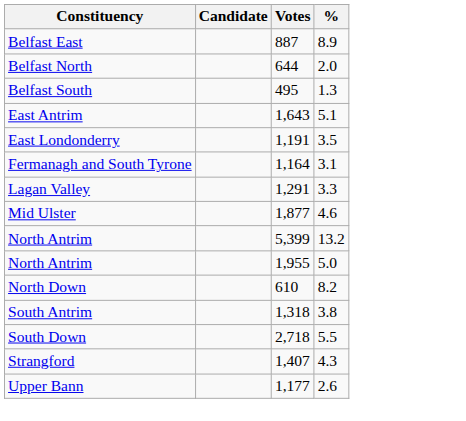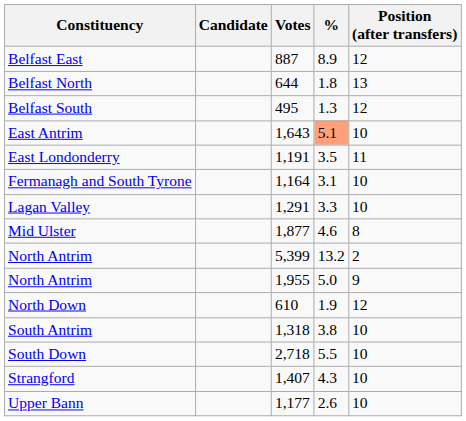 <table class="wikitable sortable">
 <tr>
 <th>Constituency</th>
 <th>Candidate</th>
 <th>Votes</th>
 <th>%</th>
+<th>Position<br>(after transfers)</th>
 </tr>
 <tr>
 <td><a href='#'>Belfast East</a></td>
 <td></td>
 <td>887</td>
 <td>8.9</td>
+<td>12</td>
 </tr>
 <tr>
 <td><a href='#'>Belfast North</a></td>
 <td></td>
 <td>644</td>
-<td>2.0</td>
+<td>1.8</td>
+<td>13</td>
 </tr>
 <tr>
 <td><a href='#'>Belfast South</a></td>
 <td></td>
 <td>495</td>
 <td>1.3</td>
+<td>12</td>
 </tr>
 <tr>
 <td><a href='#'>East Antrim</a></td>
 <td></td>
 <td>1,643</td>
-<td>5.1</td>
+<td style="background: lightsalmon;">5.1</td>
+<td>10</td>
 </tr>
 <tr>
 <td><a href='#'>East Londonderry</a></td>
 <td></td>
 <td>1,191</td>
 <td>3.5</td>
+<td>11</td>
 </tr>
 <tr>
 <td><a href='#'>Fermanagh and South Tyrone</a></td>
 <td></td>
 <td>1,164</td>
 <td>3.1</td>
+<td>10</td>
 </tr>
 <tr>
 <td><a href='#'>Lagan Valley</a></td>
 <td></td>
 <td>1,291</td>
 <td>3.3</td>
+<td>10</td>
 </tr>
 <tr>
 <td><a href='#'>Mid Ulster</a></td>
 <td></td>
 <td>1,877</td>
 <td>4.6</td>
+<td>8</td>
 </tr>
 <tr>
 <td><a href='#'>North Antrim</a></td>
 <td></td>
 <td>5,399</td>
 <td>13.2</td>
+<td>2</td>
 </tr>
 <tr>
 <td><a href='#'>North Antrim</a></td>
 <td></td>
 <td>1,955</td>
 <td>5.0</td>
+<td>9</td>
 </tr>
 <tr>
 <td><a href='#'>North Down</a></td>
 <td></td>
 <td>610</td>
-<td>8.2</td>
+<td>1.9</td>
+<td>12</td>
 </tr>
 <tr>
 <td><a href='#'>South Antrim</a></td>
 <td></td>
 <td>1,318</td>
 <td>3.8</td>
+<td>10</td>
 </tr>
 <tr>
 <td><a href='#'>South Down</a></td>
 <td></td>
 <td>2,718</td>
 <td>5.5</td>
+<td>10</td>
 </tr>
 <tr>
 <td><a href='#'>Strangford</a></td>
 <td></td>
 <td>1,407</td>
 <td>4.3</td>
+<td>10</td>
 </tr>
 <tr>
 <td><a href='#'>Upper Bann</a></td>
 <td></td>
 <td>1,177</td>
 <td>2.6</td>
+<td>10</td>
 </tr>
 </table>
